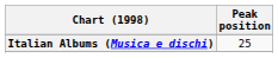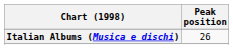 <table class="wikitable sortable plainrowheaders" style="text-align:center">
 <tr>
 <th scope="col">Chart (1998)</th>
 <th scope="col">Peak<br>position</th>
 </tr>
 <tr>
 </tr>
 <tr>
 </tr>
 <tr>
 </tr>
 <tr>
 </tr>
 <tr>
 </tr>
 <tr>
 </tr>
 <tr>
 </tr>
 <tr>
 <th scope="row">Italian Albums (<em><a href='#'>Musica e dischi</a></em>)</th>
-<td>25</td>
+<td>26</td>
 </tr>
 <tr>
 </tr>
 <tr>
 </tr>
 <tr>
 </tr>
 <tr>
 </tr>
 <tr>
 </tr>
 </table>
